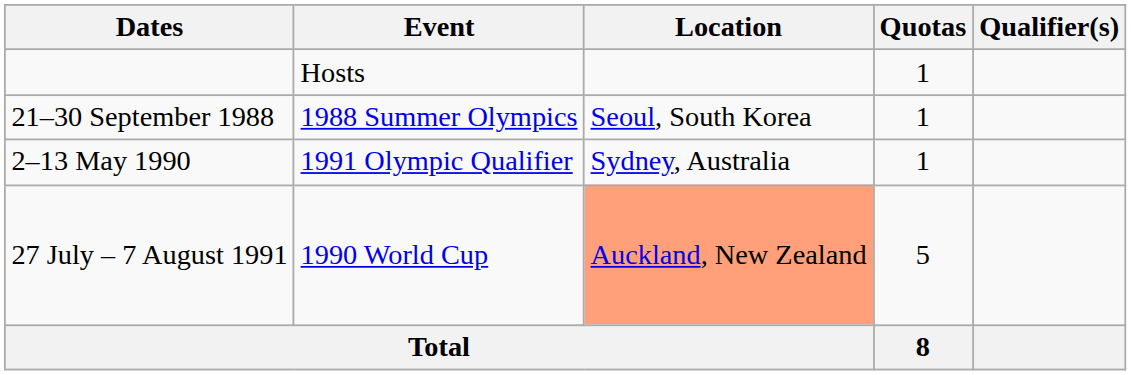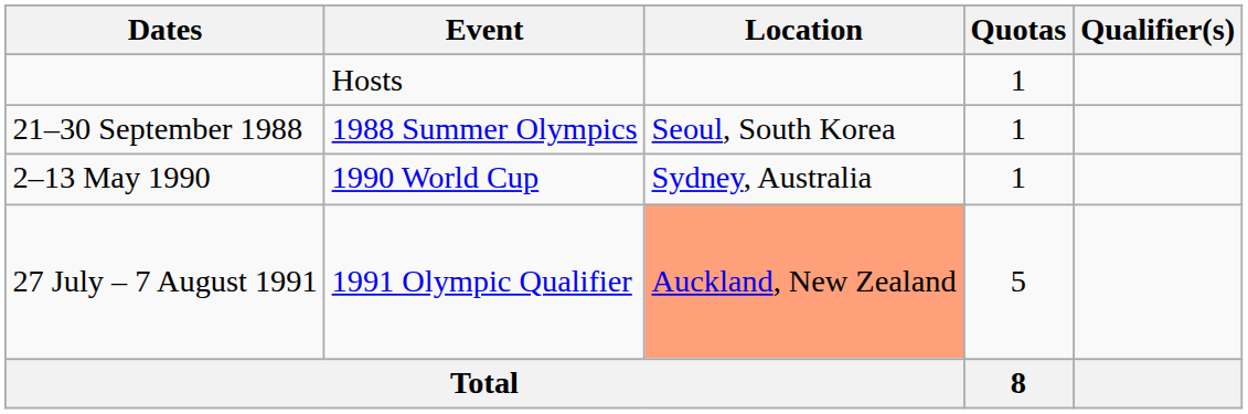 <table class="wikitable">
 <tr>
 <th>Dates</th>
 <th>Event</th>
 <th>Location</th>
 <th>Quotas</th>
 <th>Qualifier(s)</th>
 </tr>
 <tr>
 <td></td>
 <td>Hosts</td>
 <td></td>
 <td align=center>1</td>
 <td></td>
 </tr>
 <tr>
 <td>21–30 September 1988</td>
 <td><a href='#'>1988 Summer Olympics</a></td>
 <td><a href='#'>Seoul</a>, South Korea</td>
 <td align=center>1</td>
 <td></td>
 </tr>
 <tr>
 <td>2–13 May 1990</td>
-<td><a href='#'>1991 Olympic Qualifier</a></td>
+<td><a href='#'>1990 World Cup</a></td>
 <td><a href='#'>Sydney</a>, Australia</td>
 <td align=center>1</td>
 <td></td>
 </tr>
 <tr>
 <td>27 July – 7 August 1991</td>
-<td><a href='#'>1990 World Cup</a></td>
+<td><a href='#'>1991 Olympic Qualifier</a></td>
 <td style="background: lightsalmon;"><a href='#'>Auckland</a>, New Zealand</td>
 <td align=center>5</td>
 <td><br><br><br><br></td>
 </tr>
 <tr>
 <th colspan=3>Total</th>
 <th>8</th>
 <th></th>
 </tr>
 </table>
